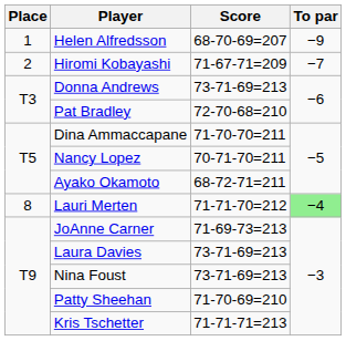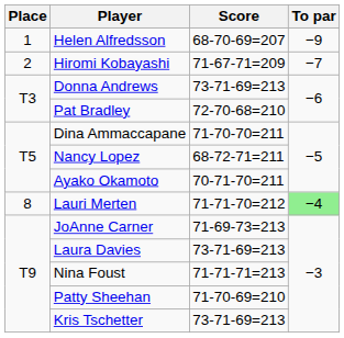 <table class="wikitable">
 <tr>
 <th>Place</th>
 <th>Player</th>
 <th>Score</th>
 <th>To par</th>
 </tr>
 <tr>
 <td align=center>1</td>
 <td> <a href='#'>Helen Alfredsson</a></td>
 <td>68-70-69=207</td>
 <td align=center>−9</td>
 </tr>
 <tr>
 <td align=center>2</td>
 <td> <a href='#'>Hiromi Kobayashi</a></td>
 <td>71-67-71=209</td>
 <td align=center>−7</td>
 </tr>
 <tr>
 <td align=center rowspan=2>T3</td>
 <td> <a href='#'>Donna Andrews</a></td>
 <td>73-71-69=213</td>
 <td align=center rowspan=2>−6</td>
 </tr>
 <tr>
 <td> <a href='#'>Pat Bradley</a></td>
 <td>72-70-68=210</td>
 </tr>
 <tr>
 <td align=center rowspan=3>T5</td>
 <td> Dina Ammaccapane</td>
 <td>71-70-70=211</td>
 <td align=center rowspan=3>−5</td>
 </tr>
 <tr>
 <td> <a href='#'>Nancy Lopez</a></td>
-<td>70-71-70=211</td>
+<td>68-72-71=211</td>
 </tr>
 <tr>
 <td> <a href='#'>Ayako Okamoto</a></td>
-<td>68-72-71=211</td>
+<td>70-71-70=211</td>
 </tr>
 <tr>
 <td align=center>8</td>
 <td> <a href='#'>Lauri Merten</a></td>
 <td>71-71-70=212</td>
 <td align=center style="background: lightgreen;">−4</td>
 </tr>
 <tr>
 <td align=center rowspan=5>T9</td>
 <td> <a href='#'>JoAnne Carner</a></td>
 <td>71-69-73=213</td>
 <td align=center rowspan=5>−3</td>
 </tr>
 <tr>
 <td> <a href='#'>Laura Davies</a></td>
 <td>73-71-69=213</td>
 </tr>
 <tr>
 <td> Nina Foust</td>
-<td>73-71-69=213</td>
+<td>71-71-71=213</td>
 </tr>
 <tr>
 <td> <a href='#'>Patty Sheehan</a></td>
 <td>71-70-69=210</td>
 </tr>
 <tr>
 <td> <a href='#'>Kris Tschetter</a></td>
-<td>71-71-71=213</td>
+<td>73-71-69=213</td>
 </tr>
 </table>
